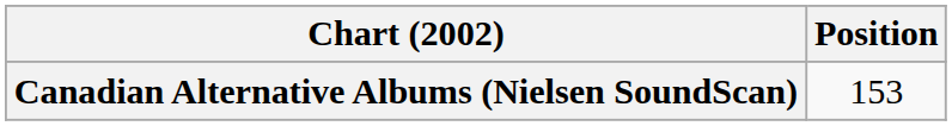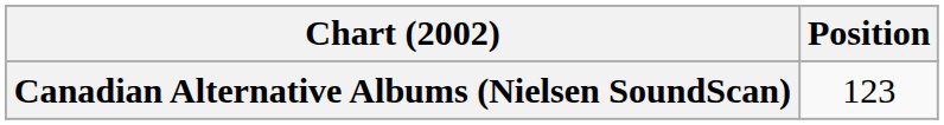 <table class="wikitable plainrowheaders">
 <tr>
 <th scope="col">Chart (2002)</th>
 <th scope="col">Position</th>
 </tr>
 <tr>
 <th scope="row">Canadian Alternative Albums (Nielsen SoundScan)</th>
-<td align=center>153</td>
+<td align=center>123</td>
 </tr>
 </table>
